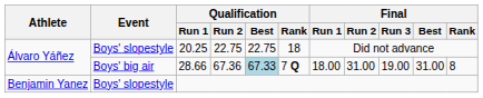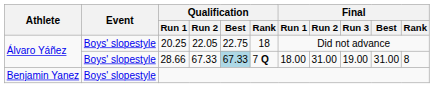 <table class="wikitable" style="font-size:90%">
 <tr>
 <th rowspan=2>Athlete</th>
 <th rowspan=2>Event</th>
 <th colspan=4>Qualification</th>
 <th colspan=5>Final</th>
 </tr>
 <tr style="font-size:95%">
 <th>Run 1</th>
 <th>Run 2</th>
 <th>Best</th>
 <th>Rank</th>
 <th>Run 1</th>
 <th>Run 2</th>
 <th>Run 3</th>
 <th>Best</th>
 <th>Rank</th>
 </tr>
 <tr align=center>
 <td align=left rowspan=2><a href='#'>Álvaro Yáñez</a></td>
 <td align=left><a href='#'>Boys' slopestyle</a></td>
 <td>20.25</td>
-<td>22.75</td>
+<td>22.05</td>
 <td>22.75</td>
 <td>18</td>
 <td colspan=5>Did not advance</td>
 </tr>
 <tr>
-<td align=left><a href='#'>Boys' big air</a></td>
+<td align=left><a href='#'>Boys' slopestyle</a></td>
 <td>28.66</td>
-<td>67.36</td>
+<td>67.33</td>
 <td style="background: lightblue;">67.33</td>
 <td>7 <strong>Q</strong></td>
 <td>18.00</td>
 <td>31.00</td>
 <td>19.00</td>
 <td>31.00</td>
 <td>8</td>
 </tr>
 <tr align=center>
 <td align=left><a href='#'>Benjamin Yanez</a></td>
 <td align=left><a href='#'>Boys' slopestyle</a></td>
 <td colspan=9></td>
 </tr>
 </table>
